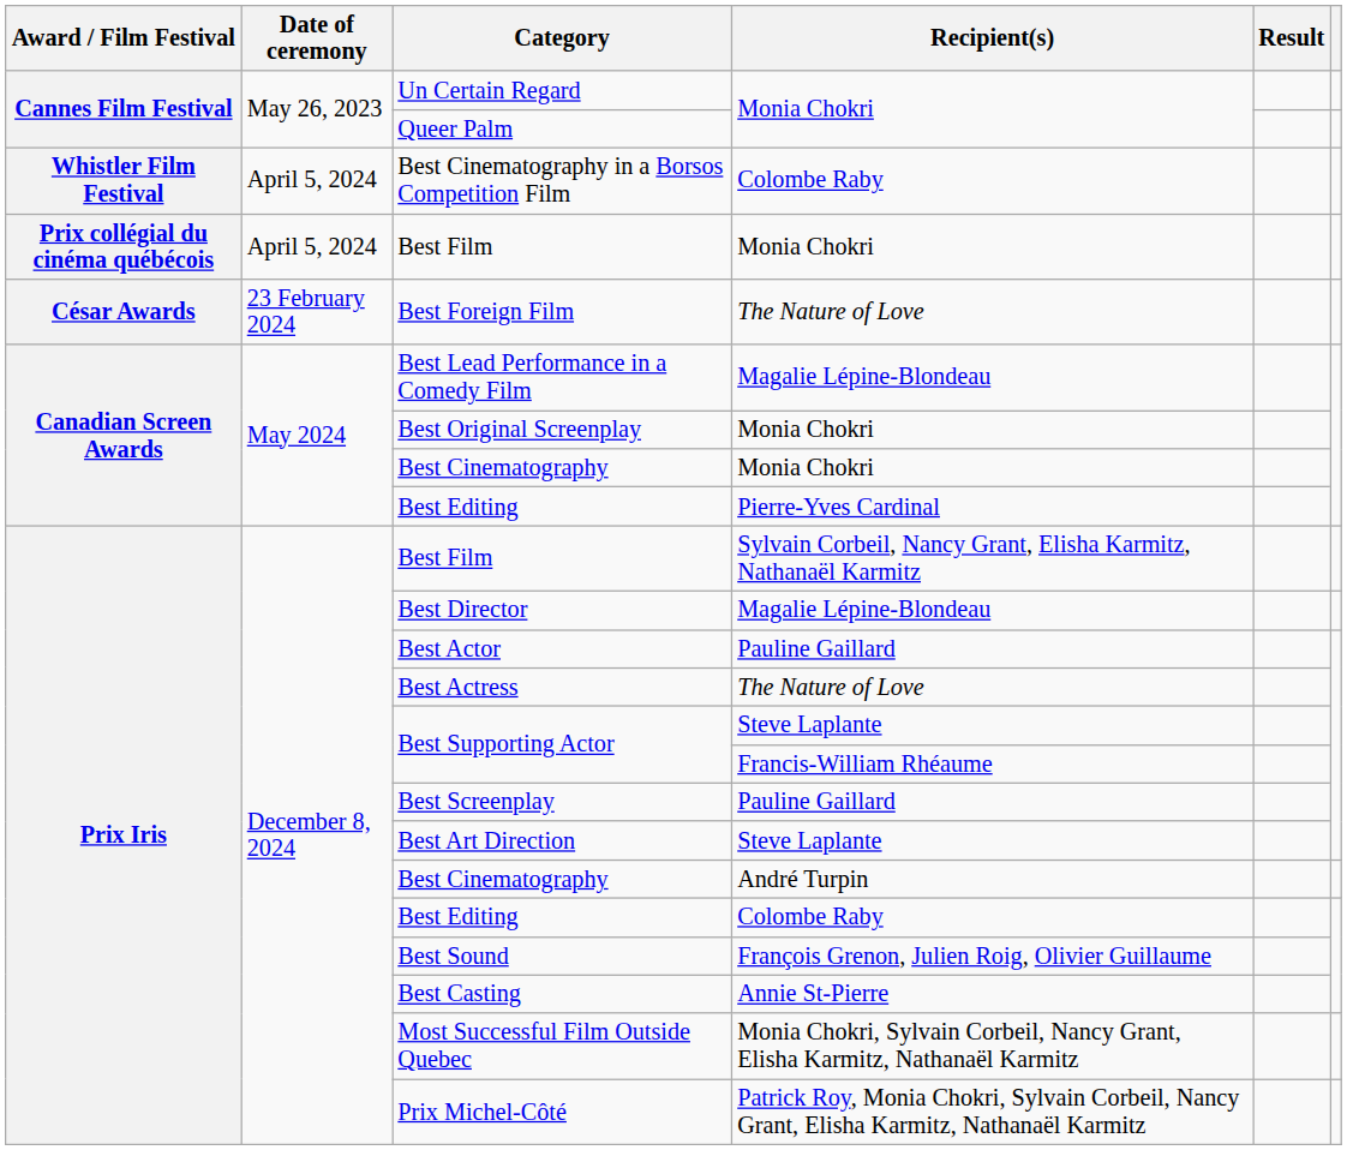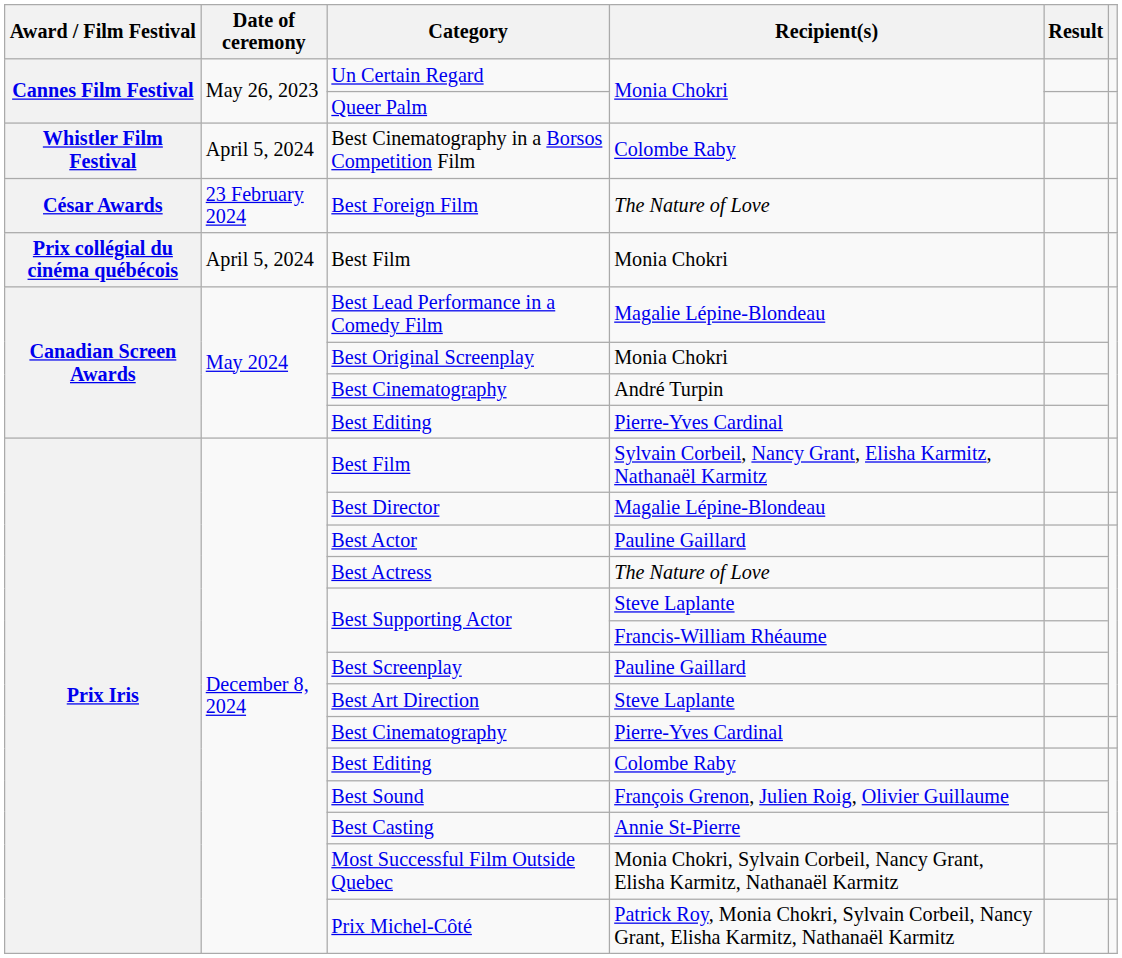 <table class="wikitable sortable plainrowheaders" style="width: 100%;">
 <tr>
 <th scope="col">Award / Film Festival</th>
 <th scope="col">Date of ceremony</th>
 <th scope="col">Category</th>
 <th scope="col">Recipient(s)</th>
 <th scope="col">Result</th>
 <th scope="col" class="unsortable"></th>
 </tr>
 <tr>
 <th scope="row" rowspan="2"><a href='#'>Cannes Film Festival</a></th>
 <td rowspan="2">May 26, 2023</td>
 <td><a href='#'>Un Certain Regard</a></td>
 <td rowspan="2"><a href='#'>Monia Chokri</a></td>
 <td></td>
 <td align="center"></td>
 </tr>
 <tr>
 <td><a href='#'>Queer Palm</a></td>
 <td></td>
 <td align="center"></td>
 </tr>
 <tr>
 <th scope="row"><a href='#'>Whistler Film Festival</a></th>
 <td>April 5, 2024</td>
 <td>Best Cinematography in a <a href='#'>Borsos Competition</a> Film</td>
 <td><a href='#'>Colombe Raby</a></td>
 <td></td>
 <td align="center"></td>
 </tr>
 <tr>
+<th scope="row"><a href='#'>César Awards</a></th>
+<td><a href='#'>23 February 2024</a></td>
+<td><a href='#'>Best Foreign Film</a></td>
+<td><em>The Nature of Love</em></td>
+<td></td>
+<td align="center"></td>
+</tr>
+<tr>
 <th scope="row"><a href='#'>Prix collégial du cinéma québécois</a></th>
 <td>April 5, 2024</td>
 <td>Best Film</td>
 <td>Monia Chokri</td>
-<td></td>
-<td align="center"></td>
-</tr>
-<tr>
-<th scope="row"><a href='#'>César Awards</a></th>
-<td><a href='#'>23 February 2024</a></td>
-<td><a href='#'>Best Foreign Film</a></td>
-<td><em>The Nature of Love</em></td>
 <td></td>
 <td align="center"></td>
 </tr>
 <tr>
 <th scope="row" rowspan=4><a href='#'>Canadian Screen Awards</a></th>
 <td rowspan=4><a href='#'>May 2024</a></td>
 <td><a href='#'>Best Lead Performance in a Comedy Film</a></td>
 <td><a href='#'>Magalie Lépine-Blondeau</a></td>
 <td></td>
 <td align="center" rowspan=4></td>
 </tr>
 <tr>
 <td><a href='#'>Best Original Screenplay</a></td>
 <td>Monia Chokri</td>
 <td></td>
 </tr>
 <tr>
 <td><a href='#'>Best Cinematography</a></td>
-<td>Monia Chokri</td>
+<td>André Turpin</td>
 <td></td>
 </tr>
 <tr>
 <td><a href='#'>Best Editing</a></td>
 <td><a href='#'>Pierre-Yves Cardinal</a></td>
 <td></td>
 </tr>
 <tr>
 <th scope="row" rowspan=14><a href='#'>Prix Iris</a></th>
 <td rowspan=14><a href='#'>December 8, 2024</a></td>
 <td><a href='#'>Best Film</a></td>
 <td><a href='#'>Sylvain Corbeil</a>, <a href='#'>Nancy Grant</a>, <a href='#'>Elisha Karmitz</a>, <a href='#'>Nathanaël Karmitz</a></td>
 <td></td>
 <td></td>
 </tr>
 <tr>
 <td><a href='#'>Best Director</a></td>
 <td><a href='#'>Magalie Lépine-Blondeau</a></td>
 <td></td>
 <td></td>
 </tr>
 <tr>
 <td><a href='#'>Best Actor</a></td>
 <td><a href='#'>Pauline Gaillard</a></td>
 <td></td>
 <td rowspan=6></td>
 </tr>
 <tr>
 <td><a href='#'>Best Actress</a></td>
 <td><em>The Nature of Love</em></td>
 <td></td>
 </tr>
 <tr>
 <td rowspan=2><a href='#'>Best Supporting Actor</a></td>
 <td><a href='#'>Steve Laplante</a></td>
 <td></td>
 </tr>
 <tr>
 <td><a href='#'>Francis-William Rhéaume</a></td>
 <td></td>
 </tr>
 <tr>
 <td><a href='#'>Best Screenplay</a></td>
 <td><a href='#'>Pauline Gaillard</a></td>
 <td></td>
 </tr>
 <tr>
 <td><a href='#'>Best Art Direction</a></td>
 <td><a href='#'>Steve Laplante</a></td>
 <td></td>
 </tr>
 <tr>
 <td><a href='#'>Best Cinematography</a></td>
-<td>André Turpin</td>
+<td><a href='#'>Pierre-Yves Cardinal</a></td>
 <td></td>
 <td></td>
 </tr>
 <tr>
 <td><a href='#'>Best Editing</a></td>
 <td><a href='#'>Colombe Raby</a></td>
 <td></td>
 <td rowspan=3></td>
 </tr>
 <tr>
 <td><a href='#'>Best Sound</a></td>
 <td><a href='#'>François Grenon</a>, <a href='#'>Julien Roig</a>, <a href='#'>Olivier Guillaume</a></td>
 <td></td>
 </tr>
 <tr>
 <td><a href='#'>Best Casting</a></td>
 <td><a href='#'>Annie St-Pierre</a></td>
 <td></td>
 </tr>
 <tr>
 <td><a href='#'>Most Successful Film Outside Quebec</a></td>
 <td>Monia Chokri, Sylvain Corbeil, Nancy Grant, Elisha Karmitz, Nathanaël Karmitz</td>
 <td></td>
 <td></td>
 </tr>
 <tr>
 <td><a href='#'>Prix Michel-Côté</a></td>
 <td><a href='#'>Patrick Roy</a>, Monia Chokri, Sylvain Corbeil, Nancy Grant, Elisha Karmitz, Nathanaël Karmitz</td>
 <td></td>
 <td></td>
 </tr>
 </table>
